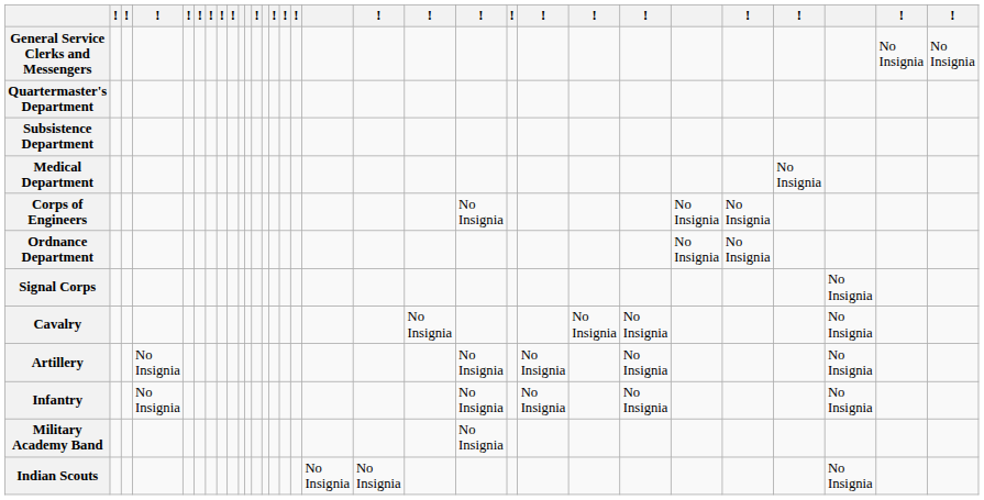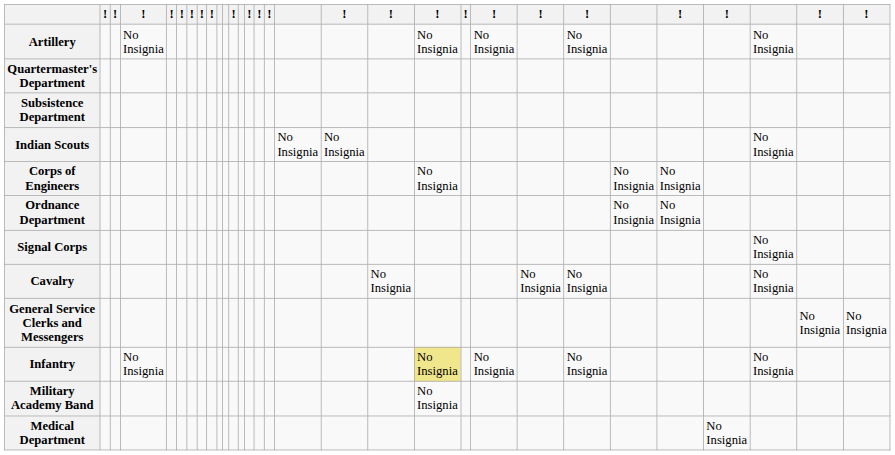 <table class="wikitable">
 <tr>
 <th></th>
 <th>!<small></small></th>
 <th>!<small></small></th>
 <th>!<small></small></th>
 <th>!<small></small></th>
 <th>!<small></small></th>
 <th>!<small></small></th>
 <th>!<small></small></th>
 <th>!<small></small></th>
 <th><small></small></th>
 <th><small></small></th>
 <th>!<small></small></th>
 <th><small></small></th>
 <th>!<small></small></th>
 <th>!<small></small></th>
 <th>!<small></small></th>
 <th><small></small></th>
 <th>!<small></small></th>
 <th>!<small></small></th>
 <th>!<small></small></th>
 <th>!<small></small></th>
 <th>!<small></small></th>
 <th>!<small></small></th>
 <th>!<small></small></th>
 <th><small></small></th>
 <th>!<small></small></th>
 <th>!<small></small></th>
 <th><small></small></th>
 <th>!<small></small></th>
 <th>!<small></small></th>
 </tr>
 <tr>
-<th>General Service Clerks and Messengers</th>
+<th>Artillery</th>
 <td></td>
 <td></td>
-<td></td>
-<td></td>
-<td></td>
-<td></td>
-<td></td>
-<td></td>
-<td></td>
-<td></td>
-<td></td>
-<td></td>
+<td>No Insignia</td>
 <td></td>
 <td></td>
 <td></td>
 <td></td>
 <td></td>
 <td></td>
 <td></td>
 <td></td>
 <td></td>
 <td></td>
 <td></td>
 <td></td>
 <td></td>
 <td></td>
 <td></td>
 <td>No Insignia</td>
+<td></td>
 <td>No Insignia</td>
+<td></td>
+<td>No Insignia</td>
+<td></td>
+<td></td>
+<td></td>
+<td>No Insignia</td>
+<td></td>
+<td></td>
 </tr>
 <tr>
 <th>Quartermaster's Department</th>
 <td></td>
 <td></td>
 <td></td>
 <td></td>
 <td></td>
 <td></td>
 <td></td>
 <td></td>
 <td></td>
 <td></td>
 <td></td>
 <td></td>
 <td></td>
 <td></td>
 <td></td>
 <td></td>
 <td></td>
 <td></td>
 <td></td>
 <td></td>
 <td></td>
 <td></td>
 <td></td>
 <td></td>
 <td></td>
 <td></td>
 <td></td>
 <td></td>
 <td></td>
 </tr>
 <tr>
 <th>Subsistence Department</th>
 <td></td>
 <td></td>
 <td></td>
 <td></td>
 <td></td>
 <td></td>
 <td></td>
 <td></td>
 <td></td>
 <td></td>
 <td></td>
 <td></td>
 <td></td>
 <td></td>
 <td></td>
 <td></td>
 <td></td>
 <td></td>
 <td></td>
 <td></td>
 <td></td>
 <td></td>
 <td></td>
 <td></td>
 <td></td>
 <td></td>
 <td></td>
 <td></td>
 <td></td>
 </tr>
 <tr>
-<th>Medical Department</th>
-<td></td>
-<td></td>
-<td></td>
-<td></td>
-<td></td>
-<td></td>
-<td></td>
-<td></td>
-<td></td>
-<td></td>
+<th>Indian Scouts</th>
 <td></td>
 <td></td>
 <td></td>
 <td></td>
 <td></td>
 <td></td>
 <td></td>
 <td></td>
 <td></td>
 <td></td>
 <td></td>
 <td></td>
 <td></td>
 <td></td>
 <td></td>
 <td>No Insignia</td>
+<td>No Insignia</td>
 <td></td>
+<td></td>
+<td></td>
+<td></td>
+<td></td>
+<td></td>
+<td></td>
+<td></td>
+<td></td>
+<td>No Insignia</td>
 <td></td>
 <td></td>
 </tr>
 <tr>
 <th>Corps of Engineers</th>
 <td></td>
 <td></td>
 <td></td>
 <td></td>
 <td></td>
 <td></td>
 <td></td>
 <td></td>
 <td></td>
 <td></td>
 <td></td>
 <td></td>
 <td></td>
 <td></td>
 <td></td>
 <td></td>
 <td></td>
 <td></td>
 <td>No Insignia</td>
 <td></td>
 <td></td>
 <td></td>
 <td></td>
 <td>No Insignia</td>
 <td>No Insignia</td>
 <td></td>
 <td></td>
 <td></td>
 <td></td>
 </tr>
 <tr>
 <th>Ordnance Department</th>
 <td></td>
 <td></td>
 <td></td>
 <td></td>
 <td></td>
 <td></td>
 <td></td>
 <td></td>
 <td></td>
 <td></td>
 <td></td>
 <td></td>
 <td></td>
 <td></td>
 <td></td>
 <td></td>
 <td></td>
 <td></td>
 <td></td>
 <td></td>
 <td></td>
 <td></td>
 <td></td>
 <td>No Insignia</td>
 <td>No Insignia</td>
 <td></td>
 <td></td>
 <td></td>
 <td></td>
 </tr>
 <tr>
 <th>Signal Corps</th>
 <td></td>
 <td></td>
 <td></td>
 <td></td>
 <td></td>
 <td></td>
 <td></td>
 <td></td>
 <td></td>
 <td></td>
 <td></td>
 <td></td>
 <td></td>
 <td></td>
 <td></td>
 <td></td>
 <td></td>
 <td></td>
 <td></td>
 <td></td>
 <td></td>
 <td></td>
 <td></td>
 <td></td>
 <td></td>
 <td></td>
 <td>No Insignia</td>
 <td></td>
 <td></td>
 </tr>
 <tr>
 <th>Cavalry</th>
 <td></td>
 <td></td>
 <td></td>
 <td></td>
 <td></td>
 <td></td>
 <td></td>
 <td></td>
 <td></td>
 <td></td>
 <td></td>
 <td></td>
 <td></td>
 <td></td>
 <td></td>
 <td></td>
 <td></td>
 <td>No Insignia</td>
 <td></td>
 <td></td>
 <td></td>
 <td>No Insignia</td>
 <td>No Insignia</td>
 <td></td>
 <td></td>
 <td></td>
 <td>No Insignia</td>
 <td></td>
 <td></td>
 </tr>
 <tr>
-<th>Artillery</th>
+<th>General Service Clerks and Messengers</th>
 <td></td>
 <td></td>
-<td>No Insignia</td>
+<td></td>
+<td></td>
+<td></td>
+<td></td>
+<td></td>
+<td></td>
+<td></td>
+<td></td>
+<td></td>
+<td></td>
 <td></td>
 <td></td>
 <td></td>
 <td></td>
 <td></td>
 <td></td>
 <td></td>
 <td></td>
 <td></td>
 <td></td>
 <td></td>
 <td></td>
 <td></td>
 <td></td>
 <td></td>
 <td>No Insignia</td>
-<td></td>
 <td>No Insignia</td>
-<td></td>
-<td>No Insignia</td>
-<td></td>
-<td></td>
-<td></td>
-<td>No Insignia</td>
-<td></td>
-<td></td>
 </tr>
 <tr>
 <th>Infantry</th>
 <td></td>
 <td></td>
 <td>No Insignia</td>
 <td></td>
 <td></td>
 <td></td>
 <td></td>
 <td></td>
 <td></td>
 <td></td>
 <td></td>
 <td></td>
 <td></td>
 <td></td>
 <td></td>
 <td></td>
 <td></td>
 <td></td>
-<td>No Insignia</td>
+<td style="background: khaki;">No Insignia</td>
 <td></td>
 <td>No Insignia</td>
 <td></td>
 <td>No Insignia</td>
 <td></td>
 <td></td>
 <td></td>
 <td>No Insignia</td>
 <td></td>
 <td></td>
 </tr>
 <tr>
 <th>Military Academy Band</th>
 <td></td>
 <td></td>
 <td></td>
 <td></td>
 <td></td>
 <td></td>
 <td></td>
 <td></td>
 <td></td>
 <td></td>
 <td></td>
 <td></td>
 <td></td>
 <td></td>
 <td></td>
 <td></td>
 <td></td>
 <td></td>
 <td>No Insignia</td>
 <td></td>
 <td></td>
 <td></td>
 <td></td>
 <td></td>
 <td></td>
 <td></td>
 <td></td>
 <td></td>
 <td></td>
 </tr>
 <tr>
-<th>Indian Scouts</th>
+<th>Medical Department</th>
+<td></td>
+<td></td>
+<td></td>
+<td></td>
+<td></td>
+<td></td>
+<td></td>
+<td></td>
+<td></td>
+<td></td>
 <td></td>
 <td></td>
 <td></td>
 <td></td>
 <td></td>
 <td></td>
 <td></td>
 <td></td>
 <td></td>
 <td></td>
 <td></td>
 <td></td>
 <td></td>
 <td></td>
 <td></td>
 <td>No Insignia</td>
-<td>No Insignia</td>
 <td></td>
-<td></td>
-<td></td>
-<td></td>
-<td></td>
-<td></td>
-<td></td>
-<td></td>
-<td></td>
-<td>No Insignia</td>
 <td></td>
 <td></td>
 </tr>
 </table>
